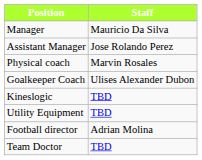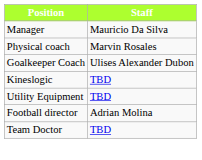 <table class="wikitable">
 <tr>
 <th style="color:White; background:#ADFF2F;">Position</th>
 <th style="color:White; background:#ADFF2F;">Staff</th>
 </tr>
 <tr>
 <td>Manager</td>
 <td> Mauricio Da Silva</td>
-</tr>
-<tr>
-<td>Assistant Manager</td>
-<td> Jose Rolando Perez</td>
 </tr>
 <tr>
 <td>Physical coach</td>
 <td> Marvin Rosales</td>
 </tr>
 <tr>
 <td>Goalkeeper Coach</td>
 <td> Ulises Alexander Dubon</td>
 </tr>
 <tr>
 <td>Kineslogic</td>
 <td> <a href='#'>TBD</a></td>
 </tr>
 <tr>
 <td>Utility Equipment</td>
 <td> <a href='#'>TBD</a></td>
 </tr>
 <tr>
 <td>Football director</td>
 <td> Adrian Molina</td>
 </tr>
 <tr>
 <td>Team Doctor</td>
 <td> <a href='#'>TBD</a></td>
 </tr>
 </table>
